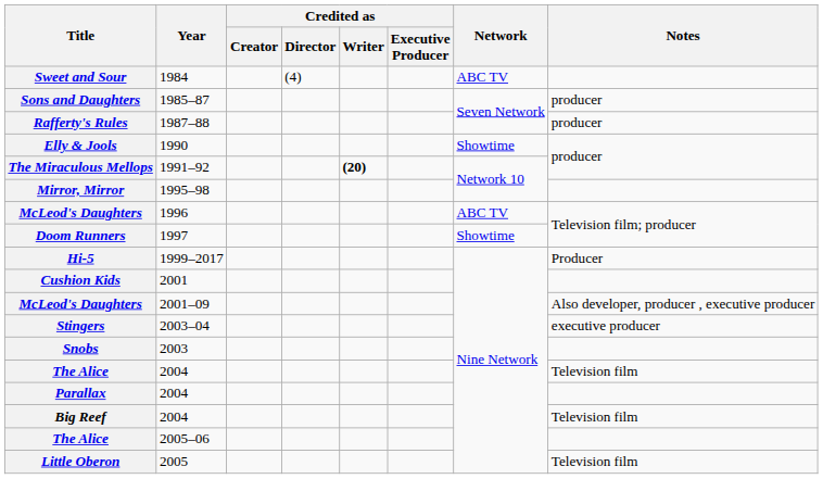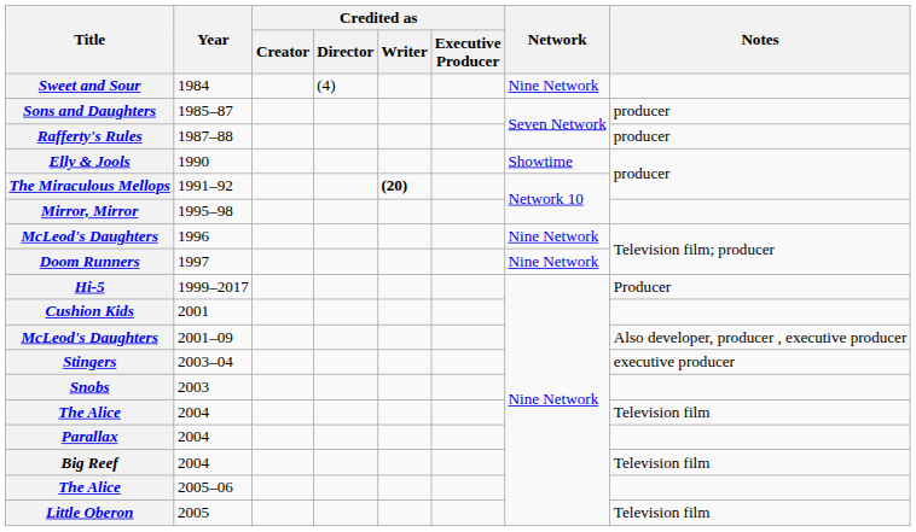 <table class="wikitable plainrowheaders sortable">
 <tr>
 <th rowspan="2" scope="col">Title</th>
 <th rowspan="2" scope="col">Year</th>
 <th colspan="4" scope="col">Credited as</th>
 <th rowspan="2" scope="col">Network</th>
 <th rowspan="2" scope="col" class="unsortable">Notes</th>
 </tr>
 <tr>
 <th>Creator</th>
 <th>Director</th>
 <th>Writer</th>
 <th>Executive<br>Producer</th>
 </tr>
 <tr>
 <th scope=row><em><a href='#'>Sweet and Sour</a></em></th>
 <td>1984</td>
 <td></td>
 <td> (4)</td>
 <td></td>
 <td></td>
-<td><a href='#'>ABC TV</a></td>
+<td><a href='#'>Nine Network</a></td>
 <td></td>
 </tr>
 <tr>
 <th scope=row><em><a href='#'>Sons and Daughters</a></em></th>
 <td>1985–87</td>
 <td></td>
 <td></td>
 <td></td>
 <td></td>
 <td rowspan="2"><a href='#'>Seven Network</a></td>
 <td>producer </td>
 </tr>
 <tr>
 <th scope=row><em><a href='#'>Rafferty's Rules</a></em></th>
 <td>1987–88</td>
 <td></td>
 <td></td>
 <td></td>
 <td></td>
 <td>producer </td>
 </tr>
 <tr>
 <th scope=row><em><a href='#'>Elly & Jools</a></em></th>
 <td>1990</td>
 <td></td>
 <td></td>
 <td></td>
 <td></td>
 <td><a href='#'>Showtime</a></td>
 <td rowspan="2">producer</td>
 </tr>
 <tr>
 <th scope=row><em><a href='#'>The Miraculous Mellops</a></em></th>
 <td>1991–92</td>
 <td></td>
 <td></td>
 <td><strong> (20)</strong></td>
 <td></td>
 <td rowspan="2"><a href='#'>Network 10</a></td>
 </tr>
 <tr>
 <th scope=row><em><a href='#'>Mirror, Mirror</a></em></th>
 <td>1995–98</td>
 <td></td>
 <td></td>
 <td></td>
 <td></td>
 <td></td>
 </tr>
 <tr>
 <th scope=row><em><a href='#'>McLeod's Daughters</a></em></th>
 <td>1996</td>
 <td></td>
 <td></td>
 <td></td>
 <td></td>
-<td><a href='#'>ABC TV</a></td>
+<td><a href='#'>Nine Network</a></td>
 <td rowspan="2">Television film; producer</td>
 </tr>
 <tr>
 <th scope=row><em><a href='#'>Doom Runners</a></em></th>
 <td>1997</td>
 <td></td>
 <td></td>
 <td></td>
 <td></td>
-<td><a href='#'>Showtime</a></td>
+<td><a href='#'>Nine Network</a></td>
 </tr>
 <tr>
 <th scope=row><em><a href='#'>Hi-5</a></em></th>
 <td>1999–2017</td>
 <td></td>
 <td></td>
 <td></td>
 <td></td>
 <td rowspan="10"><a href='#'>Nine Network</a></td>
 <td>Producer </td>
 </tr>
 <tr>
 <th scope=row><em><a href='#'>Cushion Kids</a></em></th>
 <td>2001</td>
 <td></td>
 <td></td>
 <td></td>
 <td></td>
 <td></td>
 </tr>
 <tr>
 <th scope=row><em><a href='#'>McLeod's Daughters</a></em></th>
 <td>2001–09</td>
 <td></td>
 <td></td>
 <td></td>
 <td></td>
 <td>Also developer, producer , executive producer </td>
 </tr>
 <tr>
 <th scope=row><em><a href='#'>Stingers</a></em></th>
 <td>2003–04</td>
 <td></td>
 <td></td>
 <td></td>
 <td></td>
 <td>executive producer </td>
 </tr>
 <tr>
 <th scope=row><em><a href='#'>Snobs</a></em></th>
 <td>2003</td>
 <td></td>
 <td></td>
 <td></td>
 <td></td>
 <td></td>
 </tr>
 <tr>
 <th scope=row><em><a href='#'>The Alice</a></em></th>
 <td>2004</td>
 <td></td>
 <td></td>
 <td></td>
 <td></td>
 <td>Television film</td>
 </tr>
 <tr>
 <th scope=row><em><a href='#'>Parallax</a></em></th>
 <td>2004</td>
 <td></td>
 <td></td>
 <td></td>
 <td></td>
 <td></td>
 </tr>
 <tr>
 <th scope=row><em>Big Reef</em></th>
 <td>2004</td>
 <td></td>
 <td></td>
 <td></td>
 <td></td>
 <td>Television film</td>
 </tr>
 <tr>
 <th scope=row><em><a href='#'>The Alice</a></em></th>
 <td>2005–06</td>
 <td></td>
 <td></td>
 <td></td>
 <td></td>
 <td></td>
 </tr>
 <tr>
 <th scope=row><em><a href='#'>Little Oberon</a></em></th>
 <td>2005</td>
 <td></td>
 <td></td>
 <td></td>
 <td></td>
 <td>Television film</td>
 </tr>
 </table>
